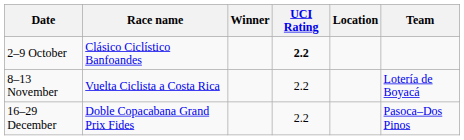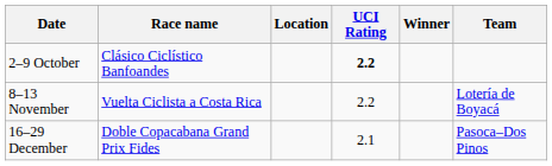 <table class="wikitable sortable">
 <tr>
 <th>Date</th>
 <th>Race name</th>
+<th>Location</th>
+<th><a href='#'>UCI Rating</a></th>
 <th>Winner</th>
-<th><a href='#'>UCI Rating</a></th>
-<th>Location</th>
 <th>Team</th>
 </tr>
 <tr>
 <td>2–9 October</td>
 <td><a href='#'>Clásico Ciclístico Banfoandes</a></td>
 <td></td>
 <td align=center><strong>2.2</strong></td>
 <td></td>
 <td></td>
 </tr>
 <tr>
 <td>8–13 November</td>
 <td><a href='#'>Vuelta Ciclista a Costa Rica</a></td>
 <td></td>
 <td align=center>2.2</td>
 <td></td>
 <td><a href='#'>Lotería de Boyacá</a></td>
 </tr>
 <tr>
 <td>16–29 December</td>
 <td><a href='#'>Doble Copacabana Grand Prix Fides</a></td>
 <td></td>
-<td align=center>2.2</td>
+<td align=center>2.1</td>
 <td></td>
 <td><a href='#'>Pasoca–Dos Pinos</a></td>
 </tr>
 </table>
